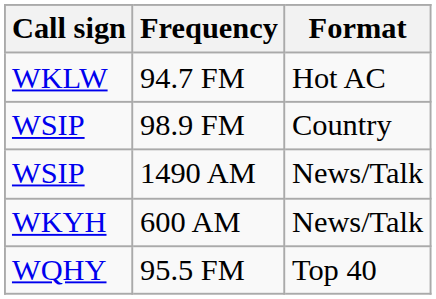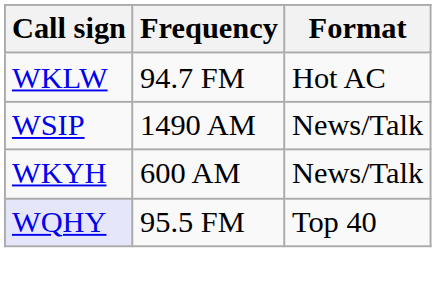 <table class="wikitable">
 <tr>
 <th>Call sign</th>
 <th>Frequency</th>
 <th>Format</th>
 </tr>
 <tr>
 <td><a href='#'>WKLW</a></td>
 <td>94.7 FM</td>
 <td>Hot AC</td>
 </tr>
 <tr>
 <td><a href='#'>WSIP</a></td>
-<td>98.9 FM</td>
-<td>Country</td>
-</tr>
-<tr>
-<td><a href='#'>WSIP</a></td>
 <td>1490 AM</td>
 <td>News/Talk</td>
 </tr>
 <tr>
 <td><a href='#'>WKYH</a></td>
 <td>600 AM</td>
 <td>News/Talk</td>
 </tr>
 <tr>
-<td><a href='#'>WQHY</a></td>
+<td style="background: lavender;"><a href='#'>WQHY</a></td>
 <td>95.5 FM</td>
 <td>Top 40</td>
 </tr>
 </table>
